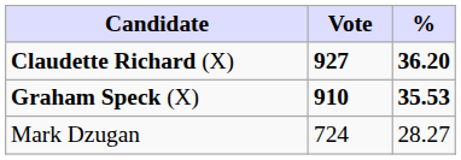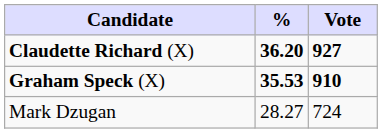 <table class="wikitable">
 <tr>
 <th style="background:#ddf; width:200px;">Candidate</th>
+<th style="background:#ddf; width:30px;">%</th>
 <th style="background:#ddf; width:50px;">Vote</th>
-<th style="background:#ddf; width:30px;">%</th>
 </tr>
 <tr>
 <td><strong>Claudette Richard</strong> (X)</td>
+<td><strong>36.20</strong></td>
 <td><strong>927</strong></td>
-<td><strong>36.20</strong></td>
 </tr>
 <tr>
 <td><strong>Graham Speck</strong> (X)</td>
+<td><strong>35.53</strong></td>
 <td><strong>910</strong></td>
-<td><strong>35.53</strong></td>
 </tr>
 <tr>
 <td>Mark Dzugan</td>
+<td>28.27</td>
 <td>724</td>
-<td>28.27</td>
 </tr>
 </table>
